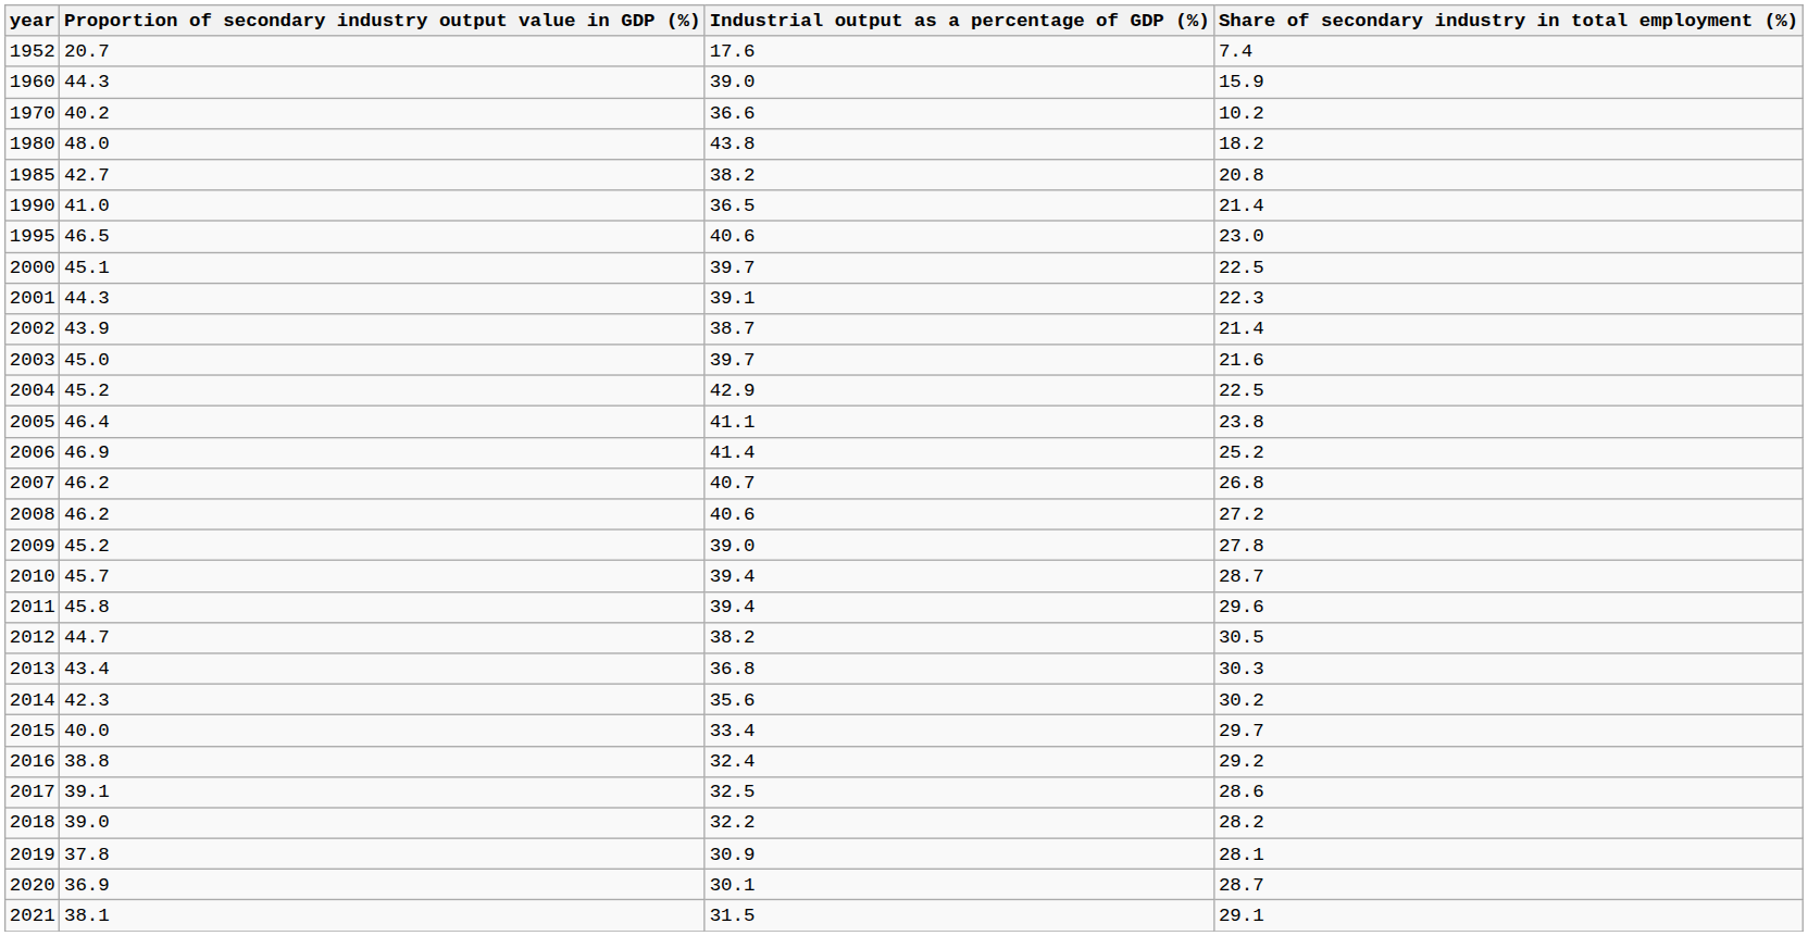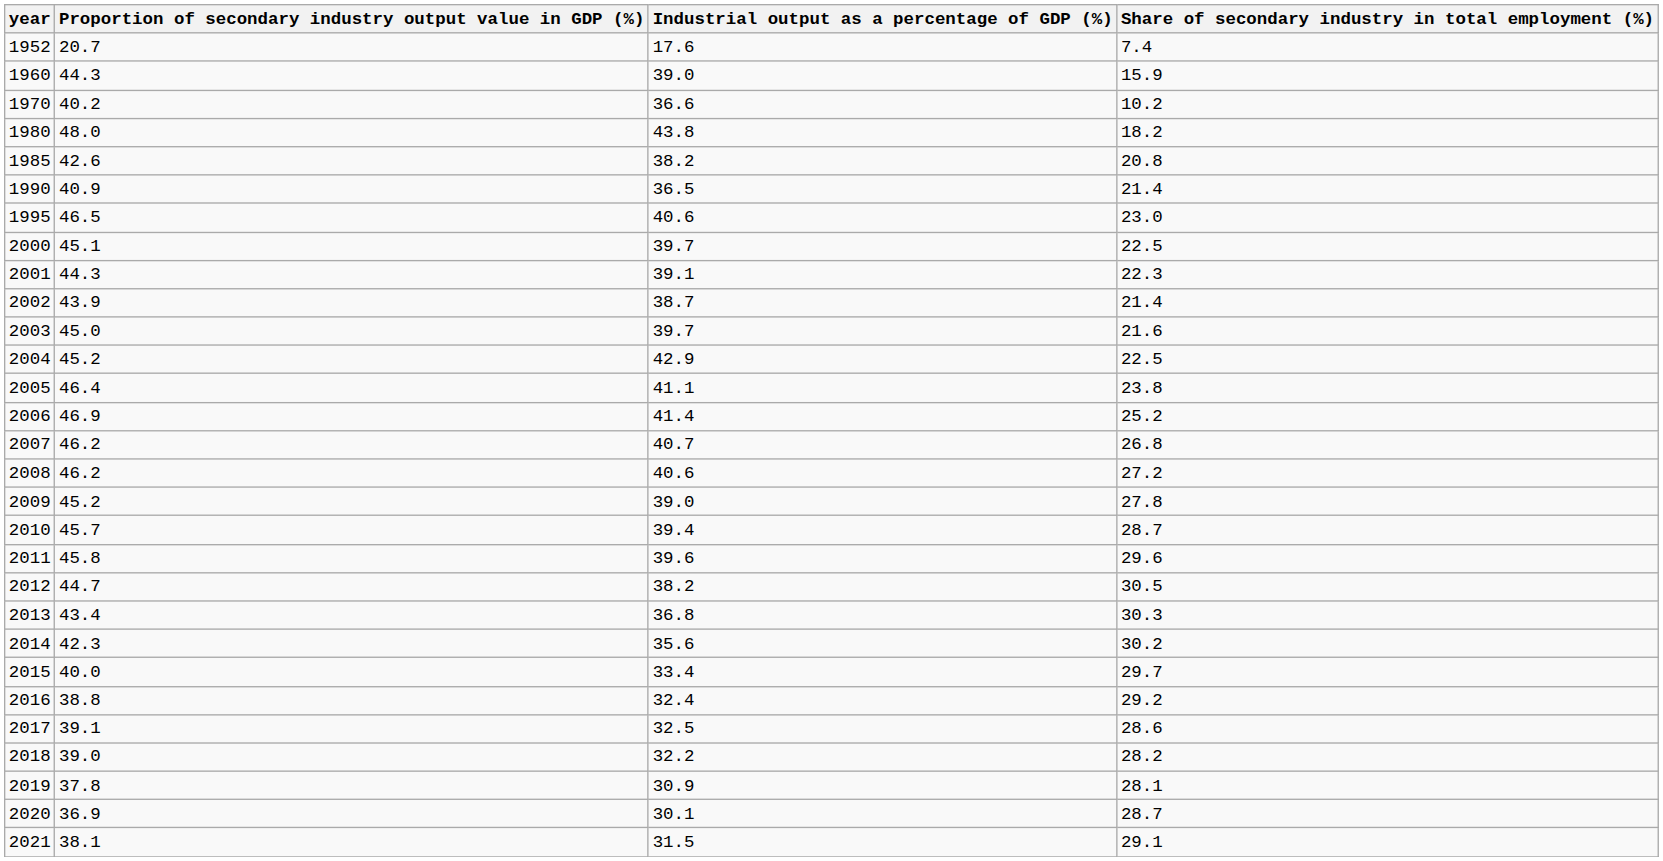 <table class="wikitable">
 <tr>
 <th>year</th>
 <th>Proportion of secondary industry output value in GDP (%)</th>
 <th>Industrial output as a percentage of GDP (%)</th>
 <th>Share of secondary industry in total employment (%)</th>
 </tr>
 <tr>
 <td>1952</td>
 <td>20.7</td>
 <td>17.6</td>
 <td>7.4</td>
 </tr>
 <tr>
 <td>1960</td>
 <td>44.3</td>
 <td>39.0</td>
 <td>15.9</td>
 </tr>
 <tr>
 <td>1970</td>
 <td>40.2</td>
 <td>36.6</td>
 <td>10.2</td>
 </tr>
 <tr>
 <td>1980</td>
 <td>48.0</td>
 <td>43.8</td>
 <td>18.2</td>
 </tr>
 <tr>
 <td>1985</td>
-<td>42.7</td>
+<td>42.6</td>
 <td>38.2</td>
 <td>20.8</td>
 </tr>
 <tr>
 <td>1990</td>
-<td>41.0</td>
+<td>40.9</td>
 <td>36.5</td>
 <td>21.4</td>
 </tr>
 <tr>
 <td>1995</td>
 <td>46.5</td>
 <td>40.6</td>
 <td>23.0</td>
 </tr>
 <tr>
 <td>2000</td>
 <td>45.1</td>
 <td>39.7</td>
 <td>22.5</td>
 </tr>
 <tr>
 <td>2001</td>
 <td>44.3</td>
 <td>39.1</td>
 <td>22.3</td>
 </tr>
 <tr>
 <td>2002</td>
 <td>43.9</td>
 <td>38.7</td>
 <td>21.4</td>
 </tr>
 <tr>
 <td>2003</td>
 <td>45.0</td>
 <td>39.7</td>
 <td>21.6</td>
 </tr>
 <tr>
 <td>2004</td>
 <td>45.2</td>
 <td>42.9</td>
 <td>22.5</td>
 </tr>
 <tr>
 <td>2005</td>
 <td>46.4</td>
 <td>41.1</td>
 <td>23.8</td>
 </tr>
 <tr>
 <td>2006</td>
 <td>46.9</td>
 <td>41.4</td>
 <td>25.2</td>
 </tr>
 <tr>
 <td>2007</td>
 <td>46.2</td>
 <td>40.7</td>
 <td>26.8</td>
 </tr>
 <tr>
 <td>2008</td>
 <td>46.2</td>
 <td>40.6</td>
 <td>27.2</td>
 </tr>
 <tr>
 <td>2009</td>
 <td>45.2</td>
 <td>39.0</td>
 <td>27.8</td>
 </tr>
 <tr>
 <td>2010</td>
 <td>45.7</td>
 <td>39.4</td>
 <td>28.7</td>
 </tr>
 <tr>
 <td>2011</td>
 <td>45.8</td>
-<td>39.4</td>
+<td>39.6</td>
 <td>29.6</td>
 </tr>
 <tr>
 <td>2012</td>
 <td>44.7</td>
 <td>38.2</td>
 <td>30.5</td>
 </tr>
 <tr>
 <td>2013</td>
 <td>43.4</td>
 <td>36.8</td>
 <td>30.3</td>
 </tr>
 <tr>
 <td>2014</td>
 <td>42.3</td>
 <td>35.6</td>
 <td>30.2</td>
 </tr>
 <tr>
 <td>2015</td>
 <td>40.0</td>
 <td>33.4</td>
 <td>29.7</td>
 </tr>
 <tr>
 <td>2016</td>
 <td>38.8</td>
 <td>32.4</td>
 <td>29.2</td>
 </tr>
 <tr>
 <td>2017</td>
 <td>39.1</td>
 <td>32.5</td>
 <td>28.6</td>
 </tr>
 <tr>
 <td>2018</td>
 <td>39.0</td>
 <td>32.2</td>
 <td>28.2</td>
 </tr>
 <tr>
 <td>2019</td>
 <td>37.8</td>
 <td>30.9</td>
 <td>28.1</td>
 </tr>
 <tr>
 <td>2020</td>
 <td>36.9</td>
 <td>30.1</td>
 <td>28.7</td>
 </tr>
 <tr>
 <td>2021</td>
 <td>38.1</td>
 <td>31.5</td>
 <td>29.1</td>
 </tr>
 </table>
